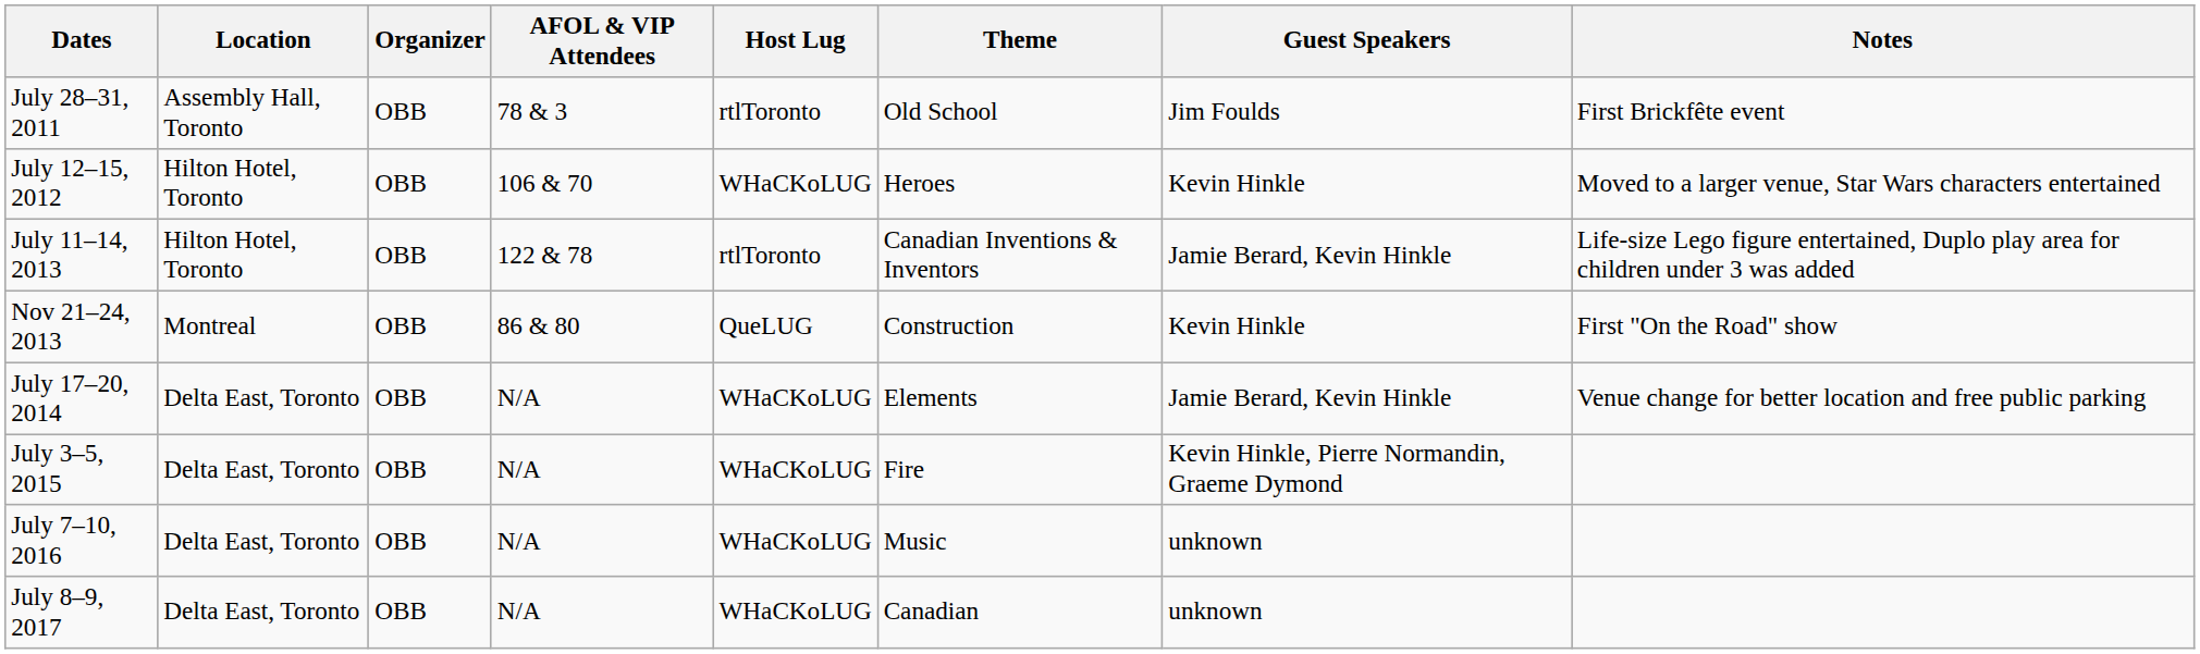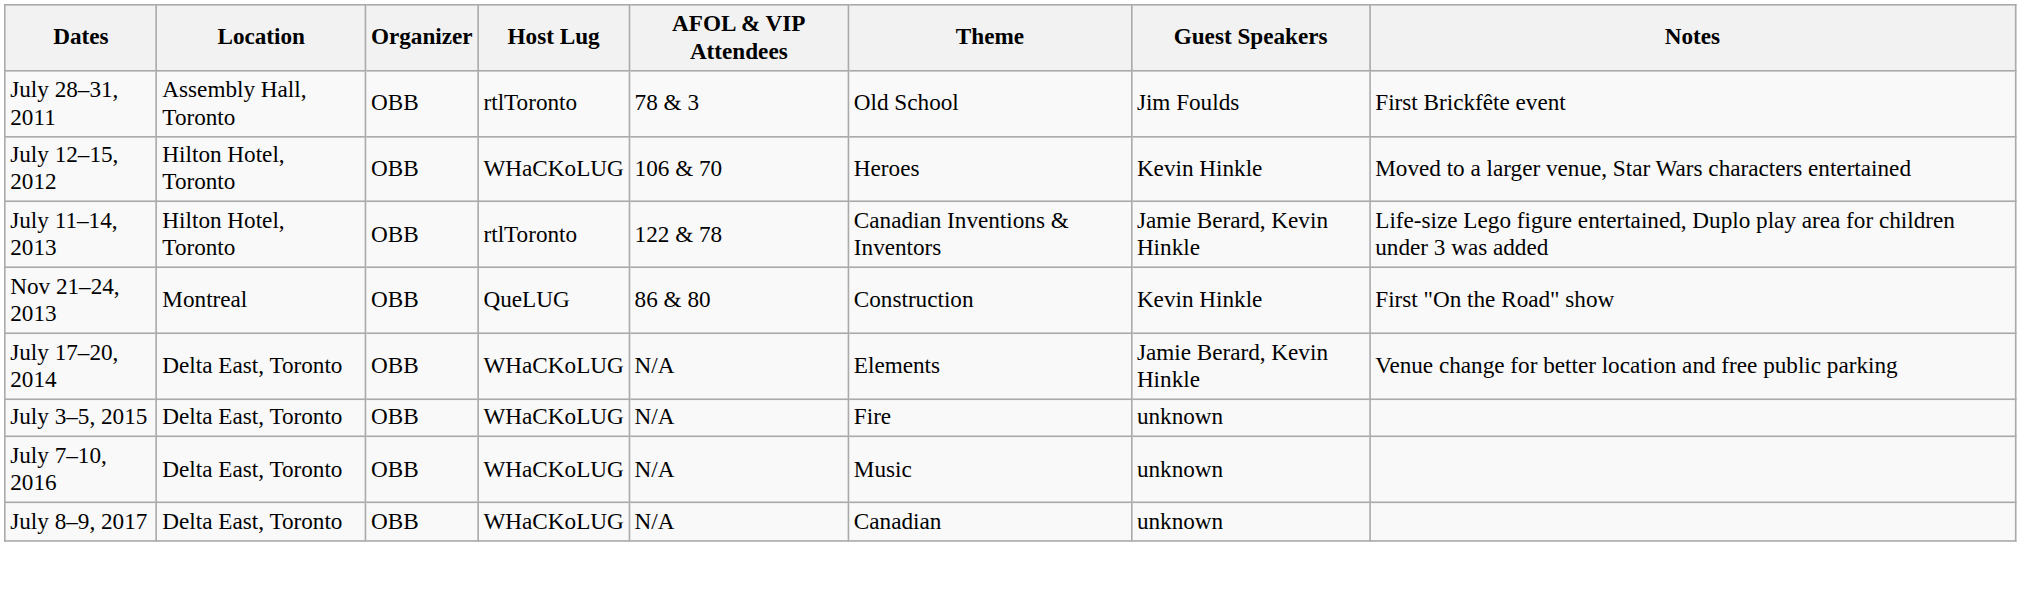 <table class="wikitable" style="font-size:90%;">
 <tr>
 <th>Dates</th>
 <th>Location</th>
 <th>Organizer</th>
+<th>Host Lug</th>
 <th>AFOL & VIP Attendees</th>
-<th>Host Lug</th>
 <th>Theme</th>
 <th>Guest Speakers</th>
 <th>Notes</th>
 </tr>
 <tr>
 <td>July 28–31, 2011</td>
 <td>Assembly Hall, Toronto</td>
 <td>OBB</td>
+<td>rtlToronto</td>
 <td>78 & 3</td>
-<td>rtlToronto</td>
 <td>Old School</td>
 <td>Jim Foulds</td>
 <td>First Brickfête event</td>
 </tr>
 <tr>
 <td>July 12–15, 2012</td>
 <td>Hilton Hotel, Toronto</td>
 <td>OBB</td>
+<td>WHaCKoLUG</td>
 <td>106 & 70</td>
-<td>WHaCKoLUG</td>
 <td>Heroes</td>
 <td>Kevin Hinkle</td>
 <td>Moved to a larger venue, Star Wars characters entertained</td>
 </tr>
 <tr>
 <td>July 11–14, 2013</td>
 <td>Hilton Hotel, Toronto</td>
 <td>OBB</td>
+<td>rtlToronto</td>
 <td>122 & 78</td>
-<td>rtlToronto</td>
 <td>Canadian Inventions & Inventors</td>
 <td>Jamie Berard, Kevin Hinkle</td>
 <td>Life-size Lego figure entertained, Duplo play area for children under 3 was added</td>
 </tr>
 <tr>
 <td>Nov 21–24, 2013</td>
 <td>Montreal</td>
 <td>OBB</td>
+<td>QueLUG</td>
 <td>86 & 80</td>
-<td>QueLUG</td>
 <td>Construction</td>
 <td>Kevin Hinkle</td>
 <td>First "On the Road" show</td>
 </tr>
 <tr>
 <td>July 17–20, 2014</td>
 <td>Delta East, Toronto</td>
 <td>OBB</td>
+<td>WHaCKoLUG</td>
 <td>N/A</td>
-<td>WHaCKoLUG</td>
 <td>Elements</td>
 <td>Jamie Berard, Kevin Hinkle</td>
 <td>Venue change for better location and free public parking</td>
 </tr>
 <tr>
 <td>July 3–5, 2015</td>
 <td>Delta East, Toronto</td>
 <td>OBB</td>
+<td>WHaCKoLUG</td>
 <td>N/A</td>
-<td>WHaCKoLUG</td>
 <td>Fire</td>
-<td>Kevin Hinkle, Pierre Normandin, Graeme Dymond</td>
+<td>unknown</td>
 <td></td>
 </tr>
 <tr>
 <td>July 7–10, 2016</td>
 <td>Delta East, Toronto</td>
 <td>OBB</td>
+<td>WHaCKoLUG</td>
 <td>N/A</td>
-<td>WHaCKoLUG</td>
 <td>Music</td>
 <td>unknown</td>
 <td></td>
 </tr>
 <tr>
 <td>July 8–9, 2017</td>
 <td>Delta East, Toronto</td>
 <td>OBB</td>
+<td>WHaCKoLUG</td>
 <td>N/A</td>
-<td>WHaCKoLUG</td>
 <td>Canadian</td>
 <td>unknown</td>
 <td></td>
 </tr>
 </table>
